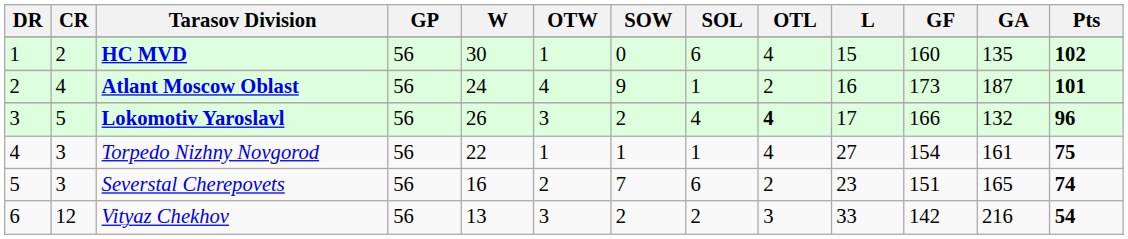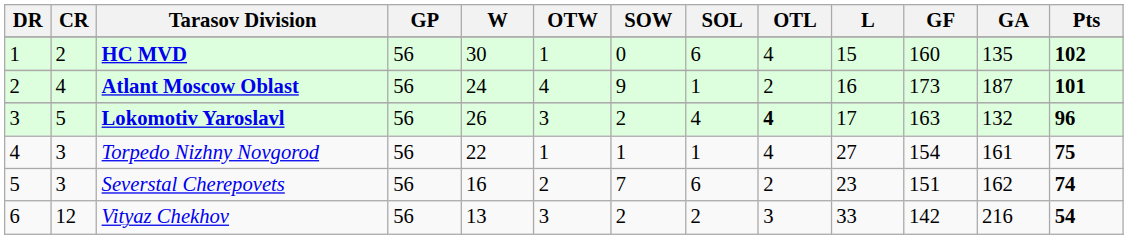 <table class="wikitable sortable">
 <tr>
 <th bgcolor="#DDDDFF" width="2%">DR</th>
 <th bgcolor="#DDDDFF" width="2%">CR</th>
 <th bgcolor="#DDDDFF" width="20%">Tarasov Division</th>
 <th bgcolor="#DDDDFF" width="5%">GP</th>
 <th bgcolor="#DDDDFF" width="5%">W</th>
 <th bgcolor="#DDDDFF" width="5%">OTW</th>
 <th bgcolor="#DDDDFF" width="5%">SOW</th>
 <th bgcolor="#DDDDFF" width="5%">SOL</th>
 <th bgcolor="#DDDDFF" width="5%">OTL</th>
 <th bgcolor="#DDDDFF" width="5%">L</th>
 <th bgcolor="#DDDDFF" width="5%">GF</th>
 <th bgcolor="#DDDDFF" width="5%">GA</th>
 <th bgcolor="#DDDDFF" width="5%">Pts</th>
 </tr>
 <tr>
 </tr>
 <tr style="background:#DDFFDD;">
 <td style="text-align:left;">1</td>
 <td>2</td>
 <td> <strong><a href='#'>HC MVD</a></strong></td>
 <td>56</td>
 <td>30</td>
 <td>1</td>
 <td>0</td>
 <td>6</td>
 <td>4</td>
 <td>15</td>
 <td>160</td>
 <td>135</td>
 <td><strong>102</strong></td>
 </tr>
 <tr>
 </tr>
 <tr style="background:#DDFFDD;">
 <td style="text-align:left;">2</td>
 <td>4</td>
 <td> <strong><a href='#'>Atlant Moscow Oblast</a></strong></td>
 <td>56</td>
 <td>24</td>
 <td>4</td>
 <td>9</td>
 <td>1</td>
 <td>2</td>
 <td>16</td>
 <td>173</td>
 <td>187</td>
 <td><strong>101</strong></td>
 </tr>
 <tr>
 </tr>
 <tr style="background:#DDFFDD;">
 <td style="text-align:left;">3</td>
 <td>5</td>
 <td> <strong><a href='#'>Lokomotiv Yaroslavl</a></strong></td>
 <td>56</td>
 <td>26</td>
 <td>3</td>
 <td>2</td>
 <td>4</td>
 <td><strong>4</strong></td>
 <td>17</td>
-<td>166</td>
+<td>163</td>
 <td>132</td>
 <td><strong>96</strong></td>
 </tr>
 <tr>
 <td style="text-align:left;">4</td>
 <td>3</td>
 <td> <em><a href='#'>Torpedo Nizhny Novgorod</a></em></td>
 <td>56</td>
 <td>22</td>
 <td>1</td>
 <td>1</td>
 <td>1</td>
 <td>4</td>
 <td>27</td>
 <td>154</td>
 <td>161</td>
 <td><strong>75</strong></td>
 </tr>
 <tr>
 <td style="text-align:left;">5</td>
 <td>3</td>
 <td> <em><a href='#'>Severstal Cherepovets</a></em></td>
 <td>56</td>
 <td>16</td>
 <td>2</td>
 <td>7</td>
 <td>6</td>
 <td>2</td>
 <td>23</td>
 <td>151</td>
-<td>165</td>
+<td>162</td>
 <td><strong>74</strong></td>
 </tr>
 <tr>
 <td style="text-align:left;">6</td>
 <td>12</td>
 <td> <em><a href='#'>Vityaz Chekhov</a></em></td>
 <td>56</td>
 <td>13</td>
 <td>3</td>
 <td>2</td>
 <td>2</td>
 <td>3</td>
 <td>33</td>
 <td>142</td>
 <td>216</td>
 <td><strong>54</strong></td>
 </tr>
 </table>
